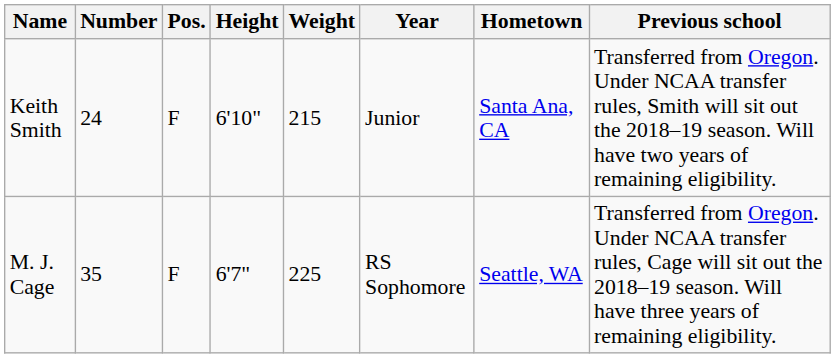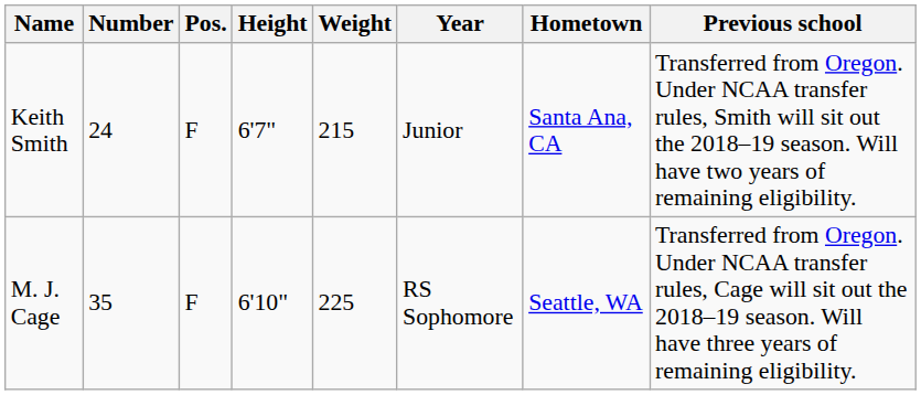 <table class="wikitable sortable" border="1">
 <tr>
 <th>Name</th>
 <th>Number</th>
 <th>Pos.</th>
 <th>Height</th>
 <th>Weight</th>
 <th>Year</th>
 <th>Hometown</th>
 <th class="unsortable">Previous school</th>
 </tr>
 <tr>
 <td>Keith Smith</td>
 <td>24</td>
 <td>F</td>
-<td>6'10"</td>
+<td>6'7"</td>
 <td>215</td>
 <td>Junior</td>
 <td><a href='#'>Santa Ana, CA</a></td>
 <td>Transferred from <a href='#'>Oregon</a>. Under NCAA transfer rules, Smith will sit out the 2018–19 season. Will have two years of remaining eligibility.</td>
 </tr>
 <tr>
 <td>M. J. Cage</td>
 <td>35</td>
 <td>F</td>
-<td>6'7"</td>
+<td>6'10"</td>
 <td>225</td>
 <td>RS Sophomore</td>
 <td><a href='#'>Seattle, WA</a></td>
 <td>Transferred from <a href='#'>Oregon</a>. Under NCAA transfer rules, Cage will sit out the 2018–19 season. Will have three years of remaining eligibility.</td>
 </tr>
 </table>
